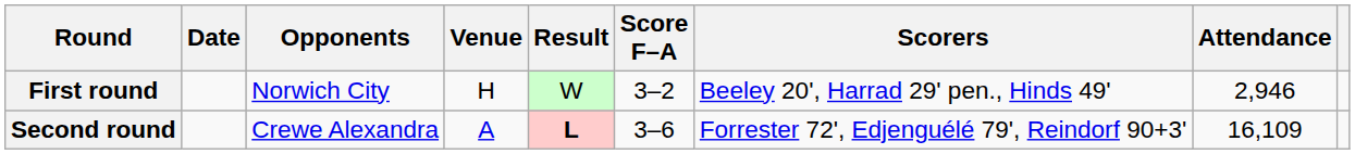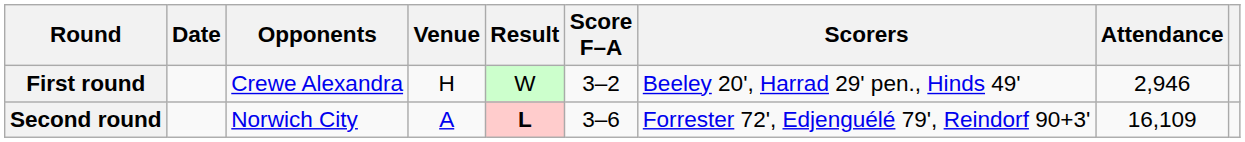 <table class="wikitable plainrowheaders sortable" style="text-align:center">
 <tr>
 <th scope=col>Round</th>
 <th scope=col>Date</th>
 <th scope=col>Opponents</th>
 <th scope=col>Venue</th>
 <th scope=col>Result</th>
 <th scope=col>Score<br>F–A</th>
 <th scope=col class=unsortable>Scorers</th>
 <th scope=col>Attendance</th>
 <th scope=col class=unsortable></th>
 </tr>
 <tr>
 <th scope=row>First round</th>
 <td align=left></td>
-<td align=left><a href='#'>Norwich City</a></td>
+<td align=left><a href='#'>Crewe Alexandra</a></td>
 <td>H</td>
 <td bgcolor="#CCFFCC">W</td>
 <td>3–2</td>
 <td align=left><a href='#'>Beeley</a> 20', <a href='#'>Harrad</a> 29' pen., <a href='#'>Hinds</a> 49'</td>
 <td>2,946</td>
 <td></td>
 </tr>
 <tr>
 <th scope=row>Second round</th>
 <td align=left></td>
-<td align=left><a href='#'>Crewe Alexandra</a></td>
+<td align=left><a href='#'>Norwich City</a></td>
 <td><a href='#'>A</a></td>
 <td bgcolor="#FFCCCC"><strong>L</strong></td>
 <td>3–6</td>
 <td align=left><a href='#'>Forrester</a> 72', <a href='#'>Edjenguélé</a> 79', <a href='#'>Reindorf</a> 90+3'</td>
 <td>16,109</td>
 <td></td>
 </tr>
 </table>
